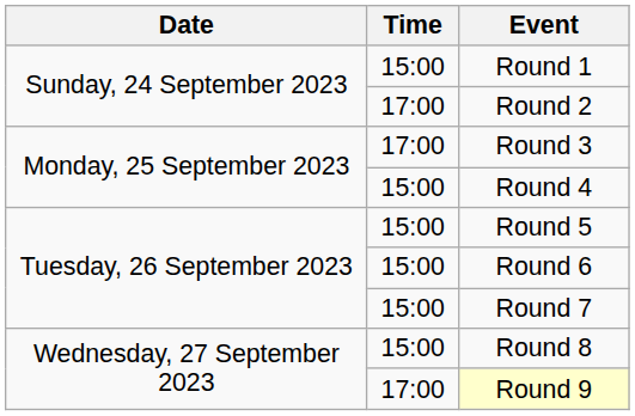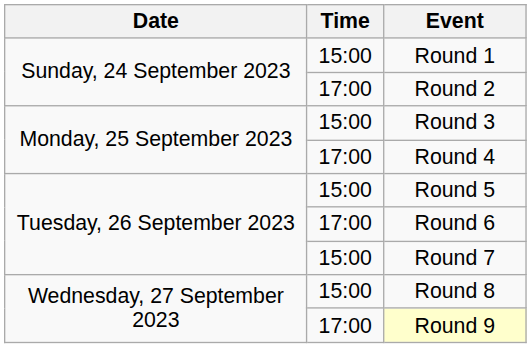 <table class = "wikitable" style="text-align:center;">
 <tr>
 <th width=220>Date</th>
 <th width=50>Time</th>
 <th width=100>Event</th>
 </tr>
 <tr>
 <td rowspan=2>Sunday, 24 September 2023</td>
 <td>15:00</td>
 <td>Round 1</td>
 </tr>
 <tr>
 <td>17:00</td>
 <td>Round 2</td>
 </tr>
 <tr>
 <td rowspan=2>Monday, 25 September 2023</td>
-<td>17:00</td>
+<td>15:00</td>
 <td>Round 3</td>
 </tr>
 <tr>
-<td>15:00</td>
+<td>17:00</td>
 <td>Round 4</td>
 </tr>
 <tr>
 <td rowspan=3>Tuesday, 26 September 2023</td>
 <td>15:00</td>
 <td>Round 5</td>
 </tr>
 <tr>
-<td>15:00</td>
+<td>17:00</td>
 <td>Round 6</td>
 </tr>
 <tr>
 <td>15:00</td>
 <td>Round 7</td>
 </tr>
 <tr>
 <td rowspan=2>Wednesday, 27 September 2023</td>
 <td>15:00</td>
 <td>Round 8</td>
 </tr>
 <tr>
 <td>17:00</td>
 <td style="background:#ffffcc;">Round 9</td>
 </tr>
 </table>
